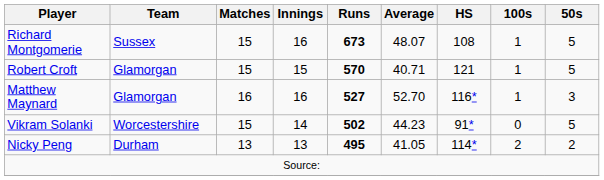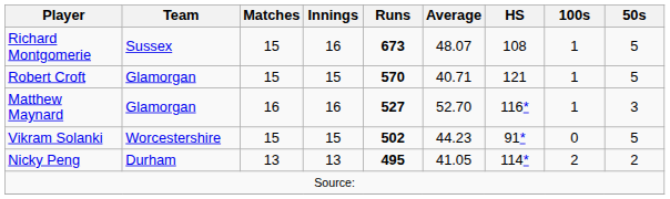 <table class="wikitable" style="text-align:center;">
 <tr>
 <th width=125>Player</th>
 <th width=125>Team</th>
 <th width=60>Matches</th>
 <th width=60>Innings</th>
 <th width=60>Runs</th>
 <th width=60>Average</th>
 <th width=60>HS</th>
 <th width=60>100s</th>
 <th width=60>50s</th>
 </tr>
 <tr>
 <td align="left"><a href='#'>Richard Montgomerie</a></td>
 <td align="left"><a href='#'>Sussex</a></td>
 <td>15</td>
 <td>16</td>
 <td><strong>673</strong></td>
 <td>48.07</td>
 <td>108</td>
 <td>1</td>
 <td>5</td>
 </tr>
 <tr>
 <td align="left"><a href='#'>Robert Croft</a></td>
 <td align="left"><a href='#'>Glamorgan</a></td>
 <td>15</td>
 <td>15</td>
 <td><strong>570</strong></td>
 <td>40.71</td>
 <td>121</td>
 <td>1</td>
 <td>5</td>
 </tr>
 <tr>
 <td align="left"><a href='#'>Matthew Maynard</a></td>
 <td align="left"><a href='#'>Glamorgan</a></td>
 <td>16</td>
 <td>16</td>
 <td><strong>527</strong></td>
 <td>52.70</td>
 <td>116<a href='#'>*</a></td>
 <td>1</td>
 <td>3</td>
 </tr>
 <tr>
 <td align="left"><a href='#'>Vikram Solanki</a></td>
 <td align="left"><a href='#'>Worcestershire</a></td>
 <td>15</td>
-<td>14</td>
+<td>15</td>
 <td><strong>502</strong></td>
 <td>44.23</td>
 <td>91<a href='#'>*</a></td>
 <td>0</td>
 <td>5</td>
 </tr>
 <tr>
 <td align="left"><a href='#'>Nicky Peng</a></td>
 <td align="left"><a href='#'>Durham</a></td>
 <td>13</td>
 <td>13</td>
 <td><strong>495</strong></td>
 <td>41.05</td>
 <td>114<a href='#'>*</a></td>
 <td>2</td>
 <td>2</td>
 </tr>
 <tr>
 <td colspan=9><small>Source:</small></td>
 </tr>
 <tr>
 </tr>
 </table>
